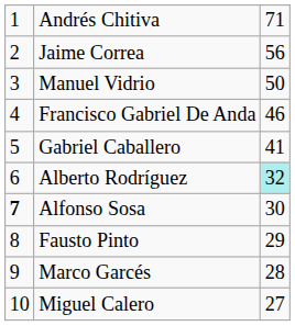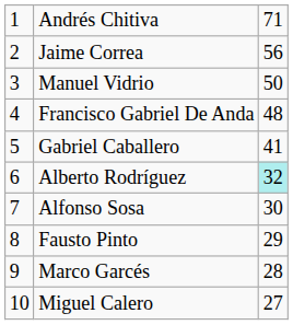 <table class="wikitable" border="1">
 <tr>
 <td>1</td>
 <td>Andrés Chitiva</td>
 <td>71</td>
 </tr>
 <tr>
 <td>2</td>
 <td>Jaime Correa</td>
 <td>56</td>
 </tr>
 <tr>
 <td>3</td>
 <td>Manuel Vidrio</td>
 <td>50</td>
 </tr>
 <tr>
 <td>4</td>
 <td>Francisco Gabriel De Anda</td>
-<td>46</td>
+<td>48</td>
 </tr>
 <tr>
 <td>5</td>
 <td>Gabriel Caballero</td>
 <td>41</td>
 </tr>
 <tr>
 <td>6</td>
 <td>Alberto Rodríguez</td>
 <td style="background: paleturquoise;">32</td>
 </tr>
 <tr>
-<td><strong>7</strong></td>
+<td>7</td>
 <td>Alfonso Sosa</td>
 <td>30</td>
 </tr>
 <tr>
 <td>8</td>
 <td>Fausto Pinto</td>
 <td>29</td>
 </tr>
 <tr>
 <td>9</td>
 <td>Marco Garcés</td>
 <td>28</td>
 </tr>
 <tr>
 <td>10</td>
 <td>Miguel Calero</td>
 <td>27</td>
 </tr>
 </table>
